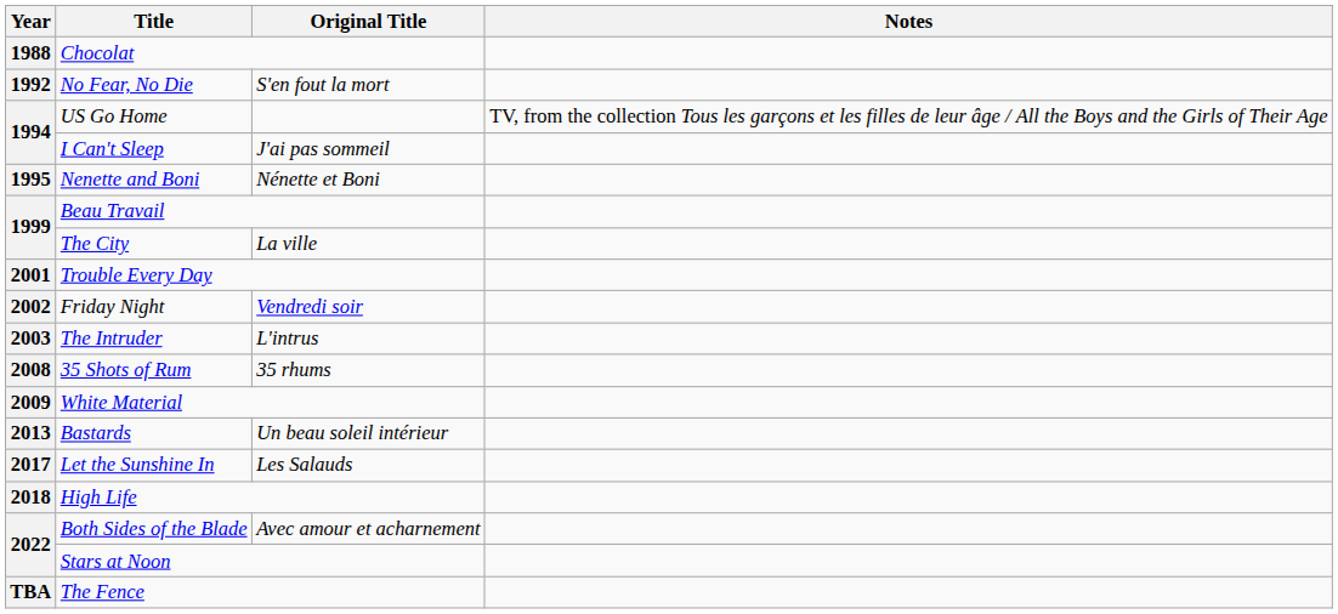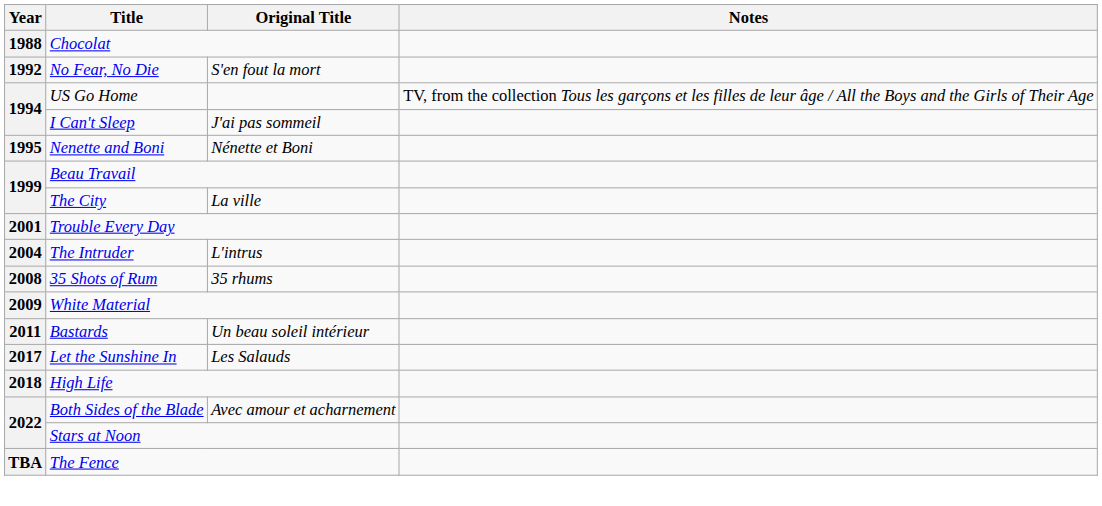 <table class="wikitable">
 <tr>
 <th>Year</th>
 <th>Title</th>
 <th>Original Title</th>
 <th>Notes</th>
 </tr>
 <tr>
 <th>1988</th>
 <td colspan="2"><em><a href='#'>Chocolat</a></em></td>
 <td></td>
 </tr>
 <tr>
 <th>1992</th>
 <td><em><a href='#'>No Fear, No Die</a></em></td>
 <td><em>S'en fout la mort</em></td>
 <td></td>
 </tr>
 <tr>
 <th rowspan="2">1994</th>
 <td><em>US Go Home</em></td>
 <td></td>
 <td>TV, from the collection <em>Tous les garçons et</em> <em>les filles de leur âge /</em> <em>All the Boys and the</em> <em>Girls of Their Age</em></td>
 </tr>
 <tr>
 <td><em><a href='#'>I Can't Sleep</a></em></td>
 <td><em>J'ai pas sommeil</em></td>
 <td></td>
 </tr>
 <tr>
 <th>1995</th>
 <td><em><a href='#'>Nenette and Boni</a></em></td>
 <td><em>Nénette et Boni</em></td>
 <td></td>
 </tr>
 <tr>
 <th rowspan="2">1999</th>
 <td colspan="2"><em><a href='#'>Beau Travail</a></em></td>
 <td></td>
 </tr>
 <tr>
 <td><em><a href='#'>The City</a></em></td>
 <td><em>La ville</em></td>
 <td></td>
 </tr>
 <tr>
 <th>2001</th>
 <td colspan="2"><em><a href='#'>Trouble Every Day</a></em></td>
 <td></td>
 </tr>
 <tr>
-<th>2002</th>
-<td><em>Friday Night</em></td>
-<td><em><a href='#'>Vendredi soir</a></em></td>
-<td></td>
-</tr>
-<tr>
-<th>2003</th>
+<th>2004</th>
 <td><em><a href='#'>The Intruder</a></em></td>
 <td><em>L'intrus</em></td>
 <td></td>
 </tr>
 <tr>
 <th>2008</th>
 <td><em><a href='#'>35 Shots of Rum</a></em></td>
 <td><em>35 rhums</em></td>
 <td></td>
 </tr>
 <tr>
 <th>2009</th>
 <td colspan="2"><em><a href='#'>White Material</a></em></td>
 <td></td>
 </tr>
 <tr>
-<th>2013</th>
+<th>2011</th>
 <td><em><a href='#'>Bastards</a></em></td>
 <td><em>Un beau soleil intérieur</em></td>
 <td></td>
 </tr>
 <tr>
 <th>2017</th>
 <td><em><a href='#'>Let the Sunshine In</a></em></td>
 <td><em>Les Salauds</em></td>
 <td></td>
 </tr>
 <tr>
 <th>2018</th>
 <td colspan="2"><em><a href='#'>High Life</a></em></td>
 <td></td>
 </tr>
 <tr>
 <th rowspan="2">2022</th>
 <td><em><a href='#'>Both Sides of the Blade</a></em></td>
 <td><em>Avec amour et acharnement</em></td>
 <td></td>
 </tr>
 <tr>
 <td colspan="2"><em><a href='#'>Stars at Noon</a></em></td>
 <td></td>
 </tr>
 <tr>
 <th>TBA</th>
 <td colspan="2"><em><a href='#'>The Fence</a></em></td>
 <td></td>
 </tr>
 </table>
